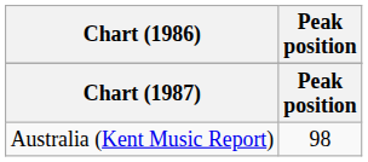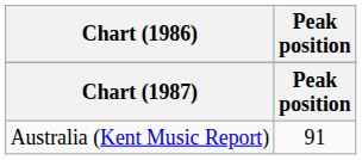 <table class="wikitable">
 <tr>
 <th>Chart (1986)</th>
 <th>Peak<br>position</th>
 </tr>
 <tr>
 </tr>
 <tr>
 <th>Chart (1987)</th>
 <th>Peak<br>position</th>
 </tr>
 <tr>
 <td>Australia (<a href='#'>Kent Music Report</a>)</td>
-<td style="text-align:center;">98</td>
+<td style="text-align:center;">91</td>
 </tr>
 </table>
